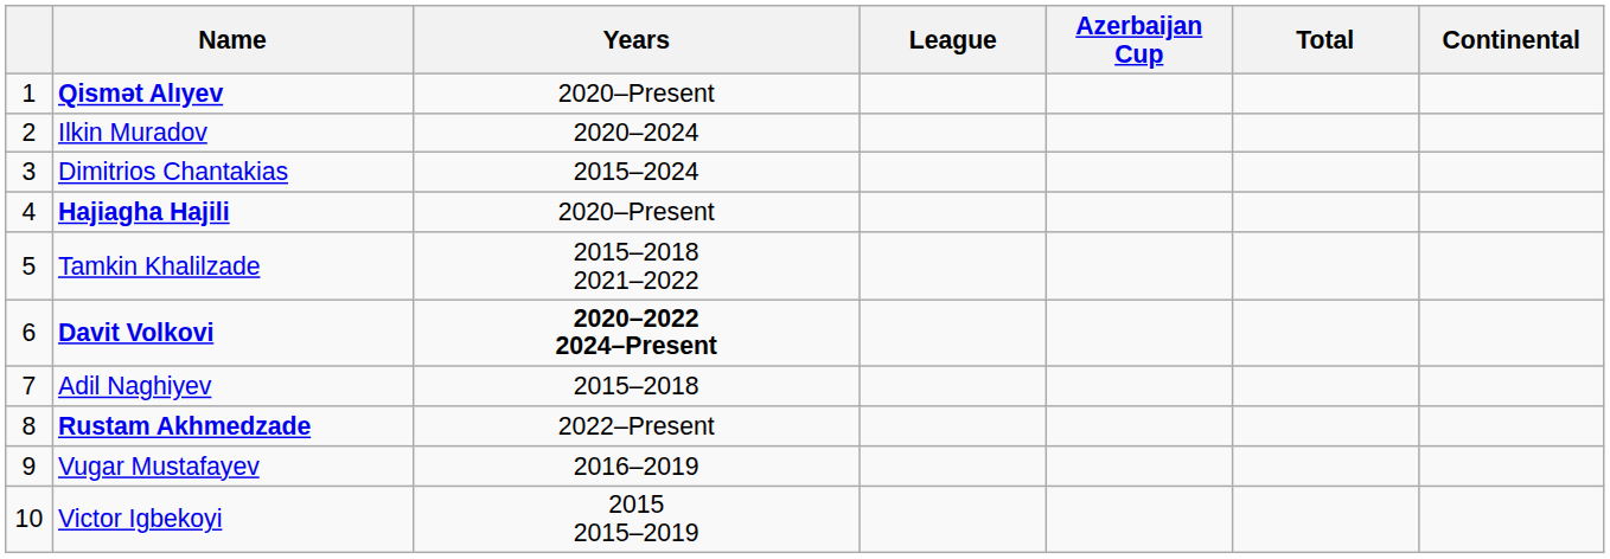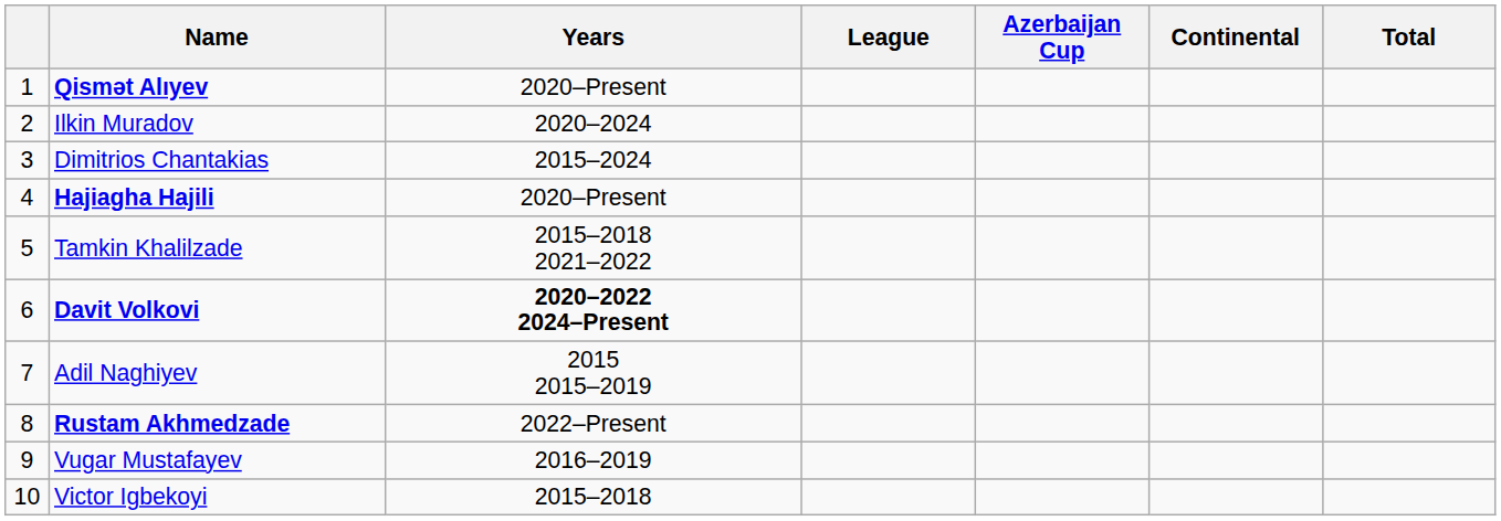 <table class="wikitable sortable"  style="text-align:center; font-size:90%; ">
 <tr>
 <th width=20px></th>
 <th width=200px>Name</th>
 <th width=250px>Years</th>
 <th width=100px>League</th>
 <th width=100px><a href='#'>Azerbaijan Cup</a></th>
+<th width=100px>Continental</th>
 <th width=100px>Total</th>
-<th width=100px>Continental</th>
 </tr>
 <tr>
 <td>1</td>
 <td align="left"> <strong><a href='#'>Qismət Alıyev</a></strong></td>
 <td>2020–Present</td>
 <td></td>
 <td></td>
 <td></td>
 <td></td>
 </tr>
 <tr>
 <td>2</td>
 <td align="left"> <a href='#'>Ilkin Muradov</a></td>
 <td>2020–2024</td>
 <td></td>
 <td></td>
 <td></td>
 <td></td>
 </tr>
 <tr>
 <td>3</td>
 <td align="left"> <a href='#'>Dimitrios Chantakias</a></td>
 <td>2015–2024</td>
 <td></td>
 <td></td>
 <td></td>
 <td></td>
 </tr>
 <tr>
 <td>4</td>
 <td align="left"> <strong><a href='#'>Hajiagha Hajili</a></strong></td>
 <td>2020–Present</td>
 <td></td>
 <td></td>
 <td></td>
 <td></td>
 </tr>
 <tr>
 <td>5</td>
 <td align="left"> <a href='#'>Tamkin Khalilzade</a></td>
 <td>2015–2018 <br> 2021–2022</td>
 <td></td>
 <td></td>
 <td></td>
 <td></td>
 </tr>
 <tr>
 <td>6</td>
 <td align="left"> <strong><a href='#'>Davit Volkovi</a></strong></td>
 <td><strong>2020–2022 <br> 2024–Present</strong></td>
 <td></td>
 <td></td>
 <td></td>
 <td></td>
 </tr>
 <tr>
 <td>7</td>
 <td align="left"> <a href='#'>Adil Naghiyev</a></td>
-<td>2015–2018</td>
+<td>2015 <br> 2015–2019</td>
 <td></td>
 <td></td>
 <td></td>
 <td></td>
 </tr>
 <tr>
 <td>8</td>
 <td align="left"> <strong><a href='#'>Rustam Akhmedzade</a></strong></td>
 <td>2022–Present</td>
 <td></td>
 <td></td>
 <td></td>
 <td></td>
 </tr>
 <tr>
 <td>9</td>
 <td align="left"> <a href='#'>Vugar Mustafayev</a></td>
 <td>2016–2019</td>
 <td></td>
 <td></td>
 <td></td>
 <td></td>
 </tr>
 <tr>
 <td>10</td>
 <td align="left"> <a href='#'>Victor Igbekoyi</a></td>
-<td>2015 <br> 2015–2019</td>
+<td>2015–2018</td>
 <td></td>
 <td></td>
 <td></td>
 <td></td>
 </tr>
 </table>
